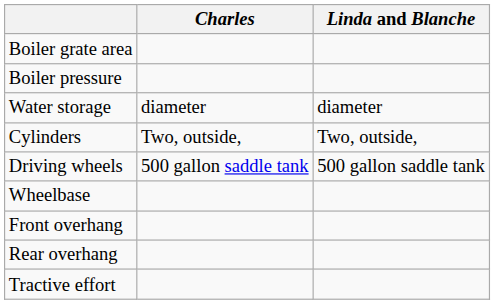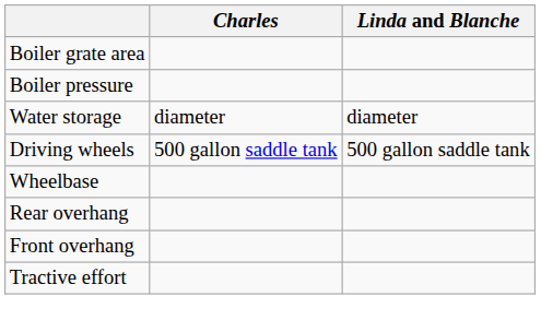 <table class="wikitable">
 <tr>
 <th></th>
 <th><em>Charles</em></th>
 <th><em>Linda</em> and <em>Blanche</em></th>
 </tr>
 <tr>
 <td>Boiler grate area</td>
 <td></td>
 <td></td>
 </tr>
 <tr>
 <td>Boiler pressure</td>
 <td></td>
 <td></td>
 </tr>
 <tr>
 <td>Water storage</td>
 <td> diameter</td>
 <td> diameter</td>
 </tr>
 <tr>
-<td>Cylinders</td>
-<td>Two, outside, </td>
-<td>Two, outside, </td>
-</tr>
-<tr>
 <td>Driving wheels</td>
 <td>500 gallon <a href='#'>saddle tank</a></td>
 <td>500 gallon saddle tank</td>
 </tr>
 <tr>
 <td>Wheelbase</td>
 <td></td>
 <td></td>
 </tr>
 <tr>
-<td>Front overhang</td>
+<td>Rear overhang</td>
 <td></td>
 <td></td>
 </tr>
 <tr>
-<td>Rear overhang</td>
+<td>Front overhang</td>
 <td></td>
 <td></td>
 </tr>
 <tr>
 <td>Tractive effort</td>
 <td></td>
 <td></td>
 </tr>
 </table>
